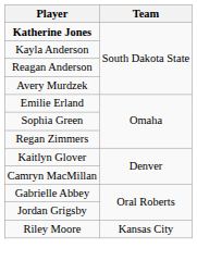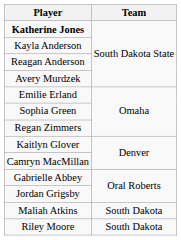 <table class="wikitable" style="text-align: center;">
 <tr>
 <th>Player</th>
 <th>Team</th>
 </tr>
 <tr>
 <td><strong>Katherine Jones</strong></td>
 <td rowspan=4>South Dakota State</td>
 </tr>
 <tr>
 <td>Kayla Anderson</td>
 </tr>
 <tr>
 <td>Reagan Anderson</td>
 </tr>
 <tr>
 <td>Avery Murdzek</td>
 </tr>
 <tr>
 <td>Emilie Erland</td>
 <td rowspan=3>Omaha</td>
 </tr>
 <tr>
 <td>Sophia Green</td>
 </tr>
 <tr>
 <td>Regan Zimmers</td>
 </tr>
 <tr>
 <td>Kaitlyn Glover</td>
 <td rowspan=2>Denver</td>
 </tr>
 <tr>
 <td>Camryn MacMillan</td>
 </tr>
 <tr>
 <td>Gabrielle Abbey</td>
 <td rowspan=2>Oral Roberts</td>
 </tr>
 <tr>
 <td>Jordan Grigsby</td>
 </tr>
 <tr>
+<td>Maliah Atkins</td>
+<td>South Dakota</td>
+</tr>
+<tr>
 <td>Riley Moore</td>
-<td>Kansas City</td>
+<td>South Dakota</td>
 </tr>
 </table>
